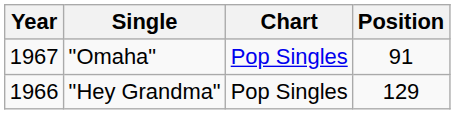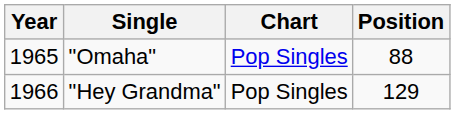 <table class="wikitable">
 <tr>
 <th>Year</th>
 <th>Single</th>
 <th>Chart</th>
 <th>Position</th>
 </tr>
 <tr>
-<td>1967</td>
+<td>1965</td>
 <td>"Omaha"</td>
 <td><a href='#'>Pop Singles</a></td>
-<td align="center">91</td>
+<td align="center">88</td>
 </tr>
 <tr>
 <td>1966</td>
 <td>"Hey Grandma"</td>
 <td>Pop Singles</td>
 <td align="center">129</td>
 </tr>
 </table>
